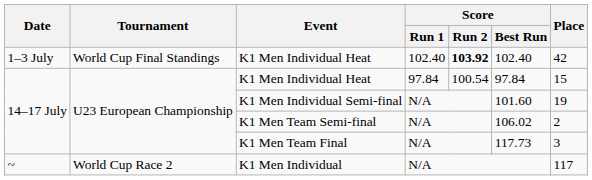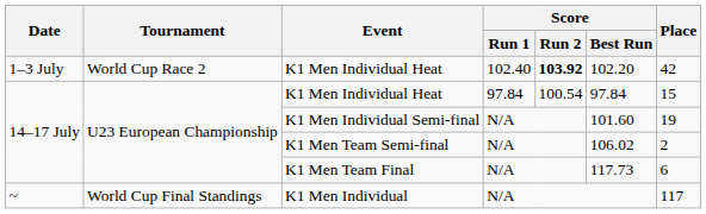 <table class="wikitable">
 <tr>
 <th rowspan="2">Date</th>
 <th rowspan="2">Tournament</th>
 <th rowspan="2">Event</th>
 <th colspan="3">Score</th>
 <th rowspan="2">Place</th>
 </tr>
 <tr>
 <th>Run 1</th>
 <th>Run 2</th>
 <th>Best Run</th>
 </tr>
 <tr>
 <td>1–3 July</td>
-<td>World Cup Final Standings</td>
+<td>World Cup Race 2</td>
 <td>K1 Men Individual Heat</td>
 <td>102.40</td>
 <td><strong>103.92</strong></td>
-<td>102.40</td>
+<td>102.20</td>
 <td>42</td>
 </tr>
 <tr>
 <td rowspan="4">14–17 July</td>
 <td rowspan="4">U23 European Championship</td>
 <td>K1 Men Individual Heat</td>
 <td>97.84</td>
 <td>100.54</td>
 <td>97.84</td>
 <td>15</td>
 </tr>
 <tr>
 <td>K1 Men Individual Semi-final</td>
 <td colspan="2">N/A</td>
 <td>101.60</td>
 <td>19</td>
 </tr>
 <tr>
 <td>K1 Men Team Semi-final</td>
 <td colspan="2">N/A</td>
 <td>106.02</td>
 <td>2</td>
 </tr>
 <tr>
 <td>K1 Men Team Final</td>
 <td colspan="2">N/A</td>
 <td>117.73</td>
-<td>3</td>
+<td>6</td>
 </tr>
 <tr>
 <td>~</td>
-<td>World Cup Race 2</td>
+<td>World Cup Final Standings</td>
 <td>K1 Men Individual</td>
 <td colspan="3">N/A</td>
 <td>117</td>
 </tr>
 </table>
